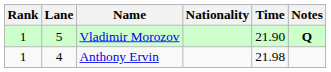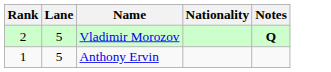 <table class="wikitable sortable" style="text-align:center">
 <tr>
 <th>Rank</th>
 <th>Lane</th>
 <th>Name</th>
 <th>Nationality</th>
-<th>Time</th>
 <th>Notes</th>
 </tr>
 <tr bgcolor=ccffcc>
-<td>1</td>
+<td>2</td>
 <td>5</td>
 <td align=left><a href='#'>Vladimir Morozov</a></td>
 <td align=left></td>
-<td>21.90</td>
 <td><strong>Q</strong></td>
 </tr>
 <tr>
 <td>1</td>
-<td>4</td>
+<td>5</td>
 <td align=left><a href='#'>Anthony Ervin</a></td>
 <td align=left></td>
-<td>21.98</td>
 <td></td>
 </tr>
 </table>
